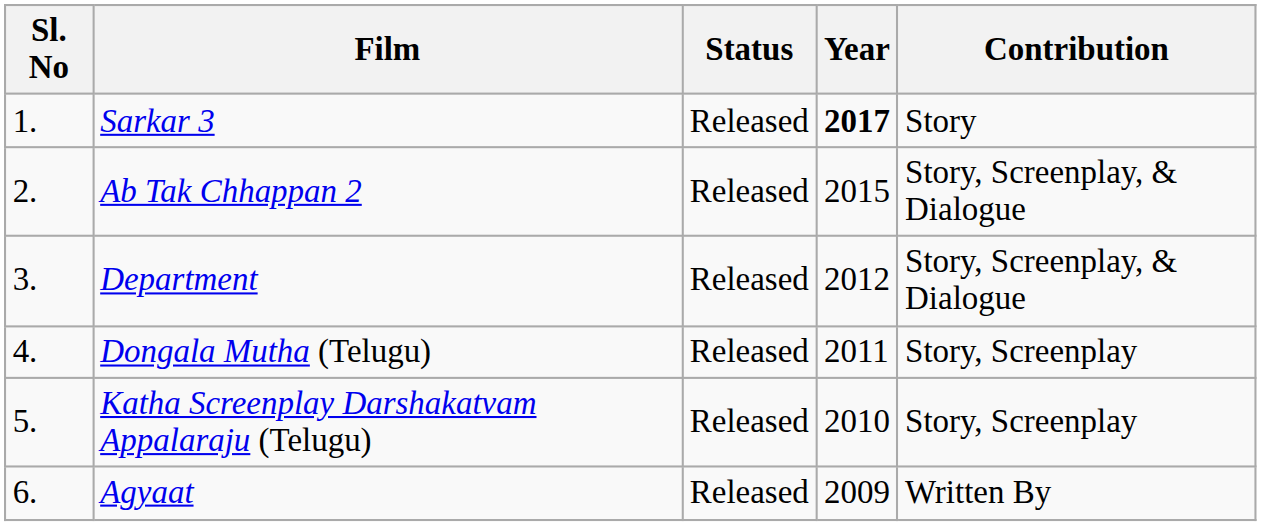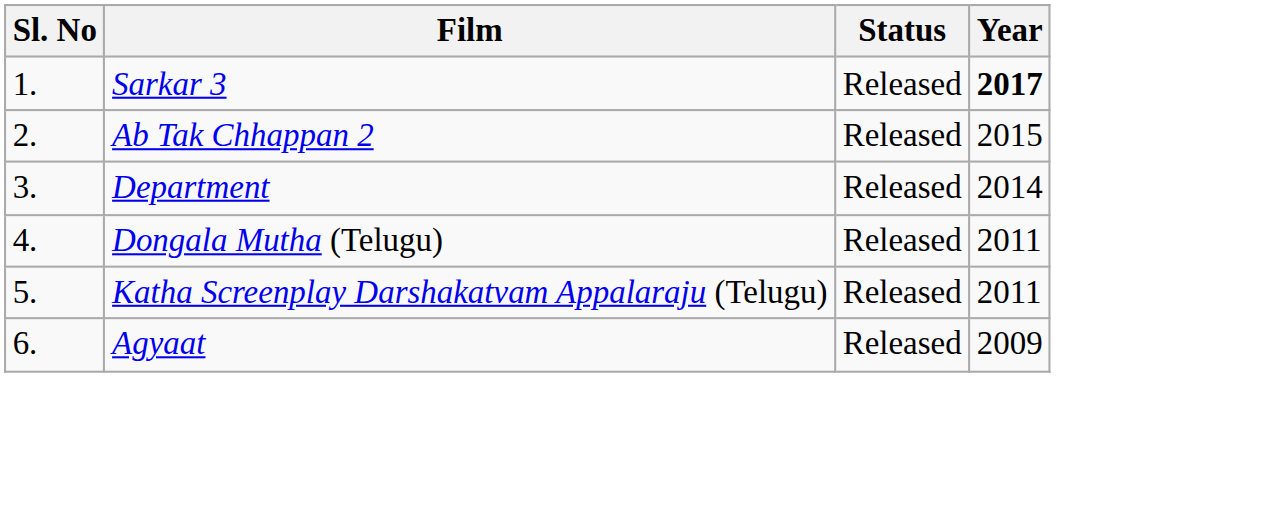 <table class="wikitable">
 <tr>
 <th>Sl. No</th>
 <th>Film</th>
 <th>Status</th>
 <th>Year</th>
-<th>Contribution</th>
 </tr>
 <tr>
 <td>1.</td>
 <td><em><a href='#'>Sarkar 3</a></em></td>
 <td>Released</td>
 <td><strong>2017</strong></td>
-<td>Story</td>
 </tr>
 <tr>
 <td>2.</td>
 <td><em><a href='#'>Ab Tak Chhappan 2</a></em></td>
 <td>Released</td>
 <td>2015</td>
-<td>Story, Screenplay, & Dialogue</td>
 </tr>
 <tr>
 <td>3.</td>
 <td><em><a href='#'>Department</a></em></td>
 <td>Released</td>
-<td>2012</td>
-<td>Story, Screenplay, & Dialogue</td>
+<td>2014</td>
 </tr>
 <tr>
 <td>4.</td>
 <td><em><a href='#'>Dongala Mutha</a></em> (Telugu)</td>
 <td>Released</td>
 <td>2011</td>
-<td>Story, Screenplay</td>
 </tr>
 <tr>
 <td>5.</td>
 <td><em><a href='#'>Katha Screenplay Darshakatvam Appalaraju</a></em> (Telugu)</td>
 <td>Released</td>
-<td>2010</td>
-<td>Story, Screenplay</td>
+<td>2011</td>
 </tr>
 <tr>
 <td>6.</td>
 <td><em><a href='#'>Agyaat</a></em></td>
 <td>Released</td>
 <td>2009</td>
-<td>Written By</td>
 </tr>
 </table>
